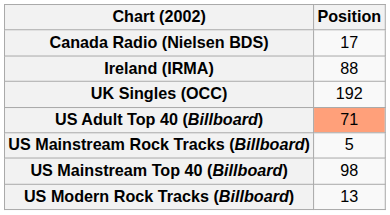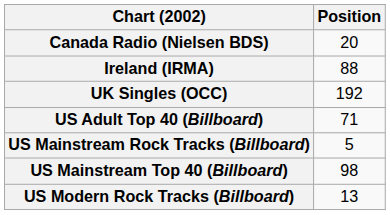 <table class="wikitable sortable plainrowheaders" style="text-align:center">
 <tr>
 <th>Chart (2002)</th>
 <th>Position</th>
 </tr>
 <tr>
 <th scope="row">Canada Radio (Nielsen BDS)</th>
-<td>17</td>
+<td>20</td>
 </tr>
 <tr>
 <th scope="row">Ireland (IRMA)</th>
 <td>88</td>
 </tr>
 <tr>
 <th scope="row">UK Singles (OCC)</th>
 <td>192</td>
 </tr>
 <tr>
 <th scope="row">US Adult Top 40 (<em>Billboard</em>)</th>
-<td style="background: lightsalmon;">71</td>
+<td>71</td>
 </tr>
 <tr>
 <th scope="row">US Mainstream Rock Tracks (<em>Billboard</em>)</th>
 <td>5</td>
 </tr>
 <tr>
 <th scope="row">US Mainstream Top 40 (<em>Billboard</em>)</th>
 <td>98</td>
 </tr>
 <tr>
 <th scope="row">US Modern Rock Tracks (<em>Billboard</em>)</th>
 <td>13</td>
 </tr>
 </table>
